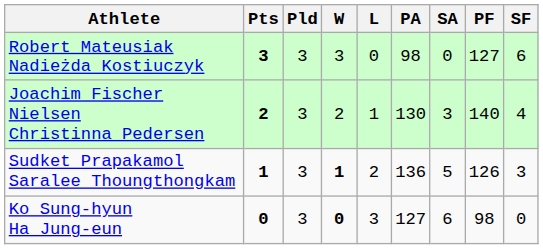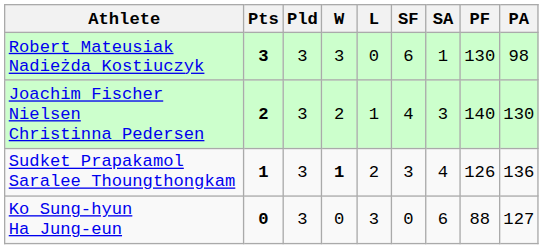 <table class=wikitable style="text-align:center">
 <tr>
 <th width=175>Athlete</th>
 <th width=20>Pts</th>
 <th width=20>Pld</th>
 <th width=20>W</th>
 <th width=20>L</th>
-<th width=20>PA</th>
+<th width=20>SF</th>
 <th width=20>SA</th>
 <th width=20>PF</th>
-<th width=20>SF</th>
+<th width=20>PA</th>
 </tr>
 <tr bgcolor=ccffcc>
 <td style="text-align:left"> <a href='#'>Robert Mateusiak</a><br> <a href='#'>Nadieżda Kostiuczyk</a></td>
 <td><strong>3</strong></td>
 <td>3</td>
 <td>3</td>
 <td>0</td>
+<td>6</td>
+<td>1</td>
+<td>130</td>
 <td>98</td>
-<td>0</td>
-<td>127</td>
-<td>6</td>
 </tr>
 <tr bgcolor=ccffcc>
 <td style="text-align:left"> <a href='#'>Joachim Fischer Nielsen</a><br> <a href='#'>Christinna Pedersen</a></td>
 <td><strong>2</strong></td>
 <td>3</td>
 <td>2</td>
 <td>1</td>
-<td>130</td>
+<td>4</td>
 <td>3</td>
 <td>140</td>
-<td>4</td>
+<td>130</td>
 </tr>
 <tr bgcolor=>
 <td style="text-align:left"> <a href='#'>Sudket Prapakamol</a><br> <a href='#'>Saralee Thoungthongkam</a></td>
 <td><strong>1</strong></td>
 <td>3</td>
 <td><strong>1</strong></td>
 <td>2</td>
+<td>3</td>
+<td>4</td>
+<td>126</td>
 <td>136</td>
-<td>5</td>
-<td>126</td>
-<td>3</td>
 </tr>
 <tr bgcolor=>
 <td style="text-align:left"> <a href='#'>Ko Sung-hyun</a><br> <a href='#'>Ha Jung-eun</a></td>
 <td><strong>0</strong></td>
 <td>3</td>
-<td><strong>0</strong></td>
+<td>0</td>
 <td>3</td>
+<td>0</td>
+<td>6</td>
+<td>88</td>
 <td>127</td>
-<td>6</td>
-<td>98</td>
-<td>0</td>
 </tr>
 </table>
